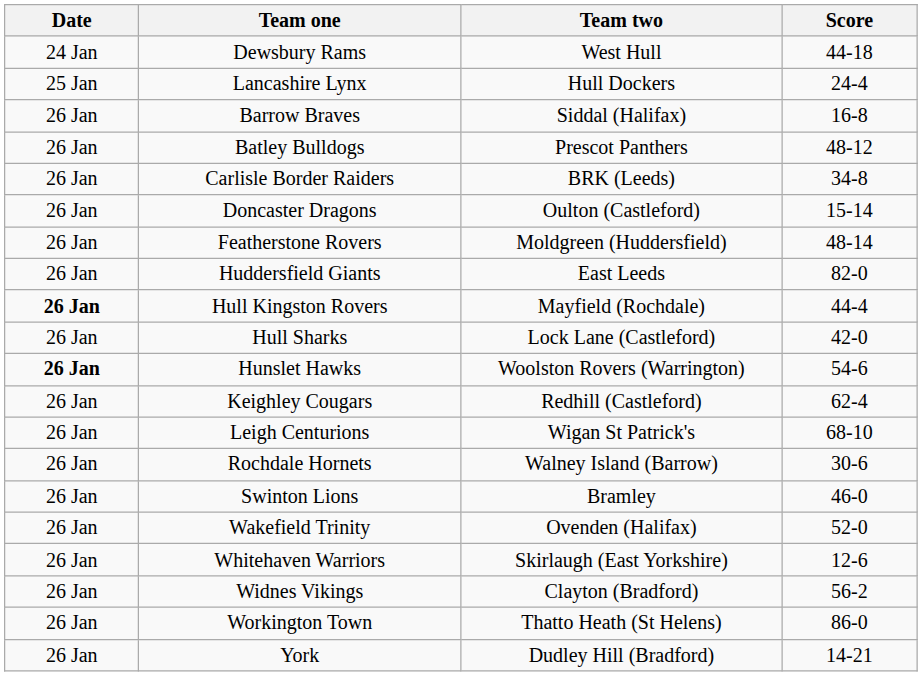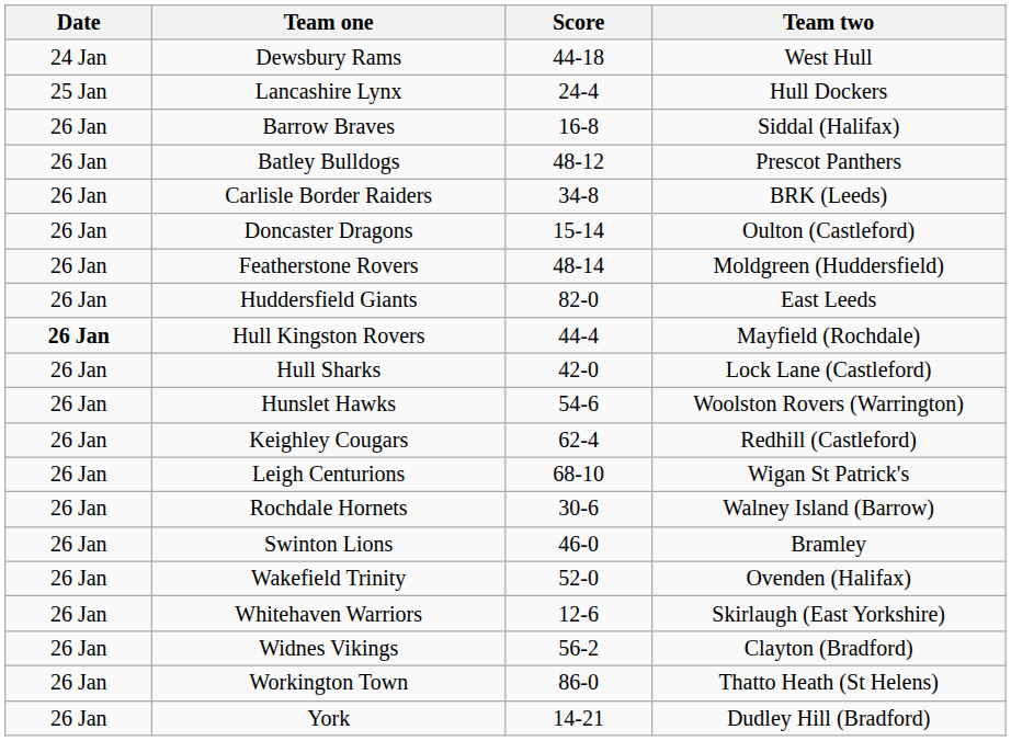 <table class="wikitable" style="text-align: center">
 <tr>
 <th width=100>Date</th>
 <th width=250>Team one</th>
+<th width=100>Score</th>
 <th width=250>Team two</th>
-<th width=100>Score</th>
 </tr>
 <tr>
 <td>24 Jan</td>
 <td>Dewsbury Rams</td>
+<td>44-18</td>
 <td>West Hull</td>
-<td>44-18</td>
 </tr>
 <tr>
 <td>25 Jan</td>
 <td>Lancashire Lynx</td>
+<td>24-4</td>
 <td>Hull Dockers</td>
-<td>24-4</td>
 </tr>
 <tr>
 <td>26 Jan</td>
 <td>Barrow Braves</td>
+<td>16-8</td>
 <td>Siddal (Halifax)</td>
-<td>16-8</td>
 </tr>
 <tr>
 <td>26 Jan</td>
 <td>Batley Bulldogs</td>
+<td>48-12</td>
 <td>Prescot Panthers</td>
-<td>48-12</td>
 </tr>
 <tr>
 <td>26 Jan</td>
 <td>Carlisle Border Raiders</td>
+<td>34-8</td>
 <td>BRK (Leeds)</td>
-<td>34-8</td>
 </tr>
 <tr>
 <td>26 Jan</td>
 <td>Doncaster Dragons</td>
+<td>15-14</td>
 <td>Oulton (Castleford)</td>
-<td>15-14</td>
 </tr>
 <tr>
 <td>26 Jan</td>
 <td>Featherstone Rovers</td>
+<td>48-14</td>
 <td>Moldgreen (Huddersfield)</td>
-<td>48-14</td>
 </tr>
 <tr>
 <td>26 Jan</td>
 <td>Huddersfield Giants</td>
+<td>82-0</td>
 <td>East Leeds</td>
-<td>82-0</td>
 </tr>
 <tr>
 <td><strong>26 Jan</strong></td>
 <td>Hull Kingston Rovers</td>
+<td>44-4</td>
 <td>Mayfield (Rochdale)</td>
-<td>44-4</td>
 </tr>
 <tr>
 <td>26 Jan</td>
 <td>Hull Sharks</td>
+<td>42-0</td>
 <td>Lock Lane (Castleford)</td>
-<td>42-0</td>
 </tr>
 <tr>
-<td><strong>26 Jan</strong></td>
+<td>26 Jan</td>
 <td>Hunslet Hawks</td>
+<td>54-6</td>
 <td>Woolston Rovers (Warrington)</td>
-<td>54-6</td>
 </tr>
 <tr>
 <td>26 Jan</td>
 <td>Keighley Cougars</td>
+<td>62-4</td>
 <td>Redhill (Castleford)</td>
-<td>62-4</td>
 </tr>
 <tr>
 <td>26 Jan</td>
 <td>Leigh Centurions</td>
+<td>68-10</td>
 <td>Wigan St Patrick's</td>
-<td>68-10</td>
 </tr>
 <tr>
 <td>26 Jan</td>
 <td>Rochdale Hornets</td>
+<td>30-6</td>
 <td>Walney Island (Barrow)</td>
-<td>30-6</td>
 </tr>
 <tr>
 <td>26 Jan</td>
 <td>Swinton Lions</td>
+<td>46-0</td>
 <td>Bramley</td>
-<td>46-0</td>
 </tr>
 <tr>
 <td>26 Jan</td>
 <td>Wakefield Trinity</td>
+<td>52-0</td>
 <td>Ovenden (Halifax)</td>
-<td>52-0</td>
 </tr>
 <tr>
 <td>26 Jan</td>
 <td>Whitehaven Warriors</td>
+<td>12-6</td>
 <td>Skirlaugh (East Yorkshire)</td>
-<td>12-6</td>
 </tr>
 <tr>
 <td>26 Jan</td>
 <td>Widnes Vikings</td>
+<td>56-2</td>
 <td>Clayton (Bradford)</td>
-<td>56-2</td>
 </tr>
 <tr>
 <td>26 Jan</td>
 <td>Workington Town</td>
+<td>86-0</td>
 <td>Thatto Heath (St Helens)</td>
-<td>86-0</td>
 </tr>
 <tr>
 <td>26 Jan</td>
 <td>York</td>
+<td>14-21</td>
 <td>Dudley Hill (Bradford)</td>
-<td>14-21</td>
 </tr>
 </table>
